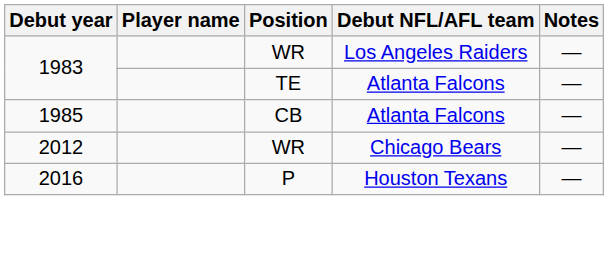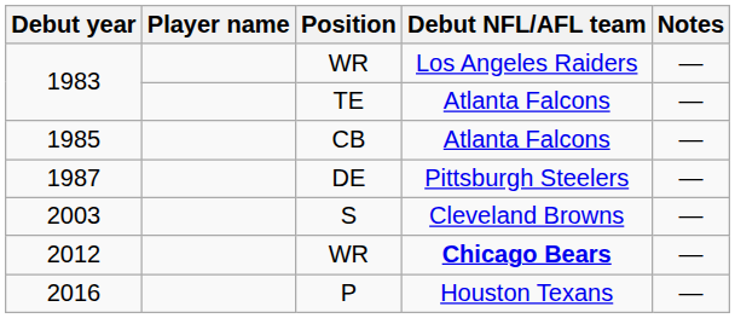 <table class="wikitable sortable" style="text-align: center;">
 <tr>
 <th>Debut year</th>
 <th>Player name</th>
 <th>Position</th>
 <th>Debut NFL/AFL team</th>
 <th>Notes</th>
 </tr>
 <tr>
 <td rowspan="2">1983</td>
 <td align="center"></td>
 <td align="center">WR</td>
 <td align="center"><a href='#'>Los Angeles Raiders</a></td>
 <td align="center">—</td>
 </tr>
 <tr>
 <td align="center"></td>
 <td align="center">TE</td>
 <td align="center"><a href='#'>Atlanta Falcons</a></td>
 <td align="center">—</td>
 </tr>
 <tr>
 <td align="center">1985</td>
 <td align="center"></td>
 <td align="center">CB</td>
 <td align="center"><a href='#'>Atlanta Falcons</a></td>
 <td align="center">—</td>
 </tr>
 <tr>
+<td align="center">1987</td>
+<td align="center"></td>
+<td align="center">DE</td>
+<td align="center"><a href='#'>Pittsburgh Steelers</a></td>
+<td align="center">—</td>
+</tr>
+<tr>
+<td align="center">2003</td>
+<td align="center"></td>
+<td align="center">S</td>
+<td align="center"><a href='#'>Cleveland Browns</a></td>
+<td align="center">—</td>
+</tr>
+<tr>
 <td align="center">2012</td>
 <td align="center"></td>
 <td align="center">WR</td>
-<td align="center"><a href='#'>Chicago Bears</a></td>
+<td align="center"><strong><a href='#'>Chicago Bears</a></strong></td>
 <td align="center">—</td>
 </tr>
 <tr>
 <td align="center">2016</td>
 <td align="center"></td>
 <td align="center">P</td>
 <td align="center"><a href='#'>Houston Texans</a></td>
 <td align="center">—</td>
 </tr>
 </table>
